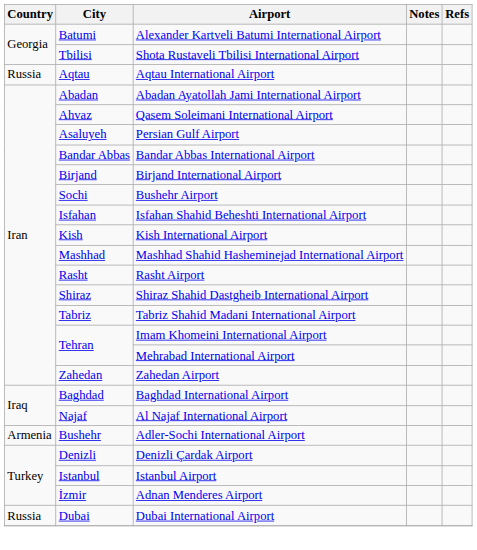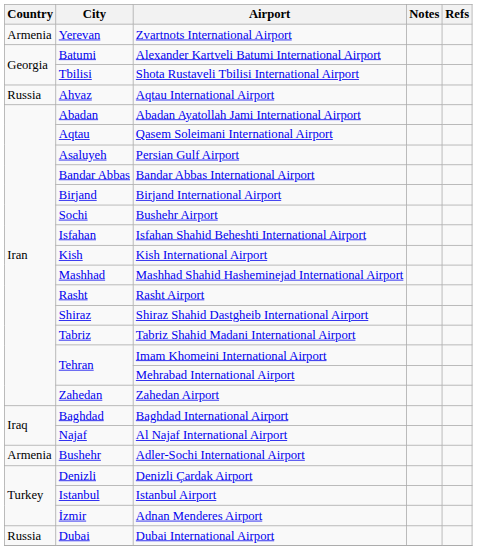 <table class="wikitable sortable mw-collapsible">
 <tr>
 <th>Country</th>
 <th>City</th>
 <th>Airport</th>
 <th>Notes</th>
 <th class="unsortable">Refs</th>
+</tr>
+<tr>
+<td>Armenia</td>
+<td><a href='#'>Yerevan</a></td>
+<td><a href='#'>Zvartnots International Airport</a></td>
+<td align=center></td>
+<td align=center></td>
 </tr>
 <tr>
 <td rowspan="2">Georgia</td>
 <td><a href='#'>Batumi</a></td>
 <td><a href='#'>Alexander Kartveli Batumi International Airport</a></td>
 <td align=center></td>
 <td align=center></td>
 </tr>
 <tr>
 <td><a href='#'>Tbilisi</a></td>
 <td><a href='#'>Shota Rustaveli Tbilisi International Airport</a></td>
 <td align=center></td>
 <td align=center></td>
 </tr>
 <tr>
 <td>Russia</td>
-<td><a href='#'>Aqtau</a></td>
+<td><a href='#'>Ahvaz</a></td>
 <td><a href='#'>Aqtau International Airport</a></td>
 <td></td>
 <td align=center></td>
 </tr>
 <tr>
 <td rowspan="15">Iran</td>
 <td><a href='#'>Abadan</a></td>
 <td><a href='#'>Abadan Ayatollah Jami International Airport</a></td>
 <td align=center></td>
 <td align=center></td>
 </tr>
 <tr>
-<td><a href='#'>Ahvaz</a></td>
+<td><a href='#'>Aqtau</a></td>
 <td><a href='#'>Qasem Soleimani International Airport</a></td>
 <td align=center></td>
 <td align=center></td>
 </tr>
 <tr>
 <td><a href='#'>Asaluyeh</a></td>
 <td><a href='#'>Persian Gulf Airport</a></td>
 <td align=center></td>
 <td align=center></td>
 </tr>
 <tr>
 <td><a href='#'>Bandar Abbas</a></td>
 <td><a href='#'>Bandar Abbas International Airport</a></td>
 <td align=center></td>
 <td align=center></td>
 </tr>
 <tr>
 <td><a href='#'>Birjand</a></td>
 <td><a href='#'>Birjand International Airport</a></td>
 <td align=center></td>
 <td align=center></td>
 </tr>
 <tr>
 <td><a href='#'>Sochi</a></td>
 <td><a href='#'>Bushehr Airport</a></td>
 <td align=center></td>
 <td align=center></td>
 </tr>
 <tr>
 <td><a href='#'>Isfahan</a></td>
 <td><a href='#'>Isfahan Shahid Beheshti International Airport</a></td>
 <td align=center></td>
 <td align=center></td>
 </tr>
 <tr>
 <td><a href='#'>Kish</a></td>
 <td><a href='#'>Kish International Airport</a></td>
 <td align=center></td>
 <td align=center></td>
 </tr>
 <tr>
 <td><a href='#'>Mashhad</a></td>
 <td><a href='#'>Mashhad Shahid Hasheminejad International Airport</a></td>
 <td></td>
 <td align=center></td>
 </tr>
 <tr>
 <td><a href='#'>Rasht</a></td>
 <td><a href='#'>Rasht Airport</a></td>
 <td align=center></td>
 <td align=center></td>
 </tr>
 <tr>
 <td><a href='#'>Shiraz</a></td>
 <td><a href='#'>Shiraz Shahid Dastgheib International Airport</a></td>
 <td align=center></td>
 <td align=center></td>
 </tr>
 <tr>
 <td><a href='#'>Tabriz</a></td>
 <td><a href='#'>Tabriz Shahid Madani International Airport</a></td>
 <td align=center></td>
 <td align=center></td>
 </tr>
 <tr>
 <td rowspan="2"><a href='#'>Tehran</a></td>
 <td><a href='#'>Imam Khomeini International Airport</a></td>
 <td></td>
 <td align=center></td>
 </tr>
 <tr>
 <td><a href='#'>Mehrabad International Airport</a></td>
 <td></td>
 <td align=center></td>
 </tr>
 <tr>
 <td><a href='#'>Zahedan</a></td>
 <td><a href='#'>Zahedan Airport</a></td>
 <td align=center></td>
 <td align=center></td>
 </tr>
 <tr>
 <td rowspan="2">Iraq</td>
 <td><a href='#'>Baghdad</a></td>
 <td><a href='#'>Baghdad International Airport</a></td>
 <td align=center></td>
 <td align=center></td>
 </tr>
 <tr>
 <td><a href='#'>Najaf</a></td>
 <td><a href='#'>Al Najaf International Airport</a></td>
 <td align=center></td>
 <td align=center></td>
 </tr>
 <tr>
 <td>Armenia</td>
 <td><a href='#'>Bushehr</a></td>
 <td><a href='#'>Adler-Sochi International Airport</a></td>
 <td></td>
 <td align=center></td>
 </tr>
 <tr>
 <td rowspan="3">Turkey</td>
 <td><a href='#'>Denizli</a></td>
 <td><a href='#'>Denizli Çardak Airport</a></td>
 <td></td>
 <td align=center></td>
 </tr>
 <tr>
 <td><a href='#'>Istanbul</a></td>
 <td><a href='#'>Istanbul Airport</a></td>
 <td align=center></td>
 <td align=center></td>
 </tr>
 <tr>
 <td><a href='#'>İzmir</a></td>
 <td><a href='#'>Adnan Menderes Airport</a></td>
 <td align=center></td>
 <td align=center></td>
 </tr>
 <tr>
 <td>Russia</td>
 <td><a href='#'>Dubai</a></td>
 <td><a href='#'>Dubai International Airport</a></td>
 <td align=center></td>
 <td align=center></td>
 </tr>
 <tr>
 </tr>
 </table>
